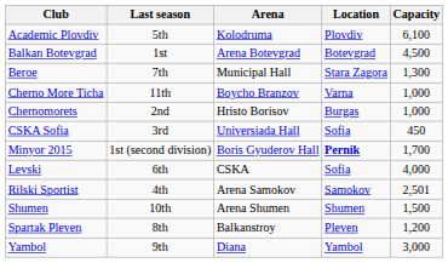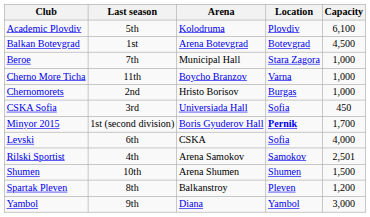 <table class="wikitable sortable" style="text-align:center;">
 <tr>
 <th>Club</th>
 <th>Last season</th>
 <th>Arena</th>
 <th>Location</th>
 <th>Capacity</th>
 </tr>
 <tr>
 <td style="text-align:left;"><a href='#'>Academic Plovdiv</a></td>
 <td>5th</td>
 <td style="text-align:left;"><a href='#'>Kolodruma</a></td>
 <td align="left"><a href='#'>Plovdiv</a></td>
 <td>6,100</td>
 </tr>
 <tr>
 <td style="text-align:left;"><a href='#'>Balkan Botevgrad</a></td>
 <td>1st</td>
 <td style="text-align:left;"><a href='#'>Arena Botevgrad</a></td>
 <td align="left"><a href='#'>Botevgrad</a></td>
 <td>4,500</td>
 </tr>
 <tr>
 <td style="text-align:left;"><a href='#'>Beroe</a></td>
 <td>7th</td>
 <td style="text-align:left;">Municipal Hall</td>
 <td align="left"><a href='#'>Stara Zagora</a></td>
-<td>1,300</td>
+<td>1,000</td>
 </tr>
 <tr>
 <td style="text-align:left;"><a href='#'>Cherno More Ticha</a></td>
 <td>11th</td>
 <td style="text-align:left;"><a href='#'>Boycho Branzov</a></td>
 <td align="left"><a href='#'>Varna</a></td>
 <td>1,000</td>
 </tr>
 <tr>
 <td style="text-align:left;"><a href='#'>Chernomorets</a></td>
 <td>2nd</td>
 <td style="text-align:left;">Hristo Borisov</td>
 <td align="left"><a href='#'>Burgas</a></td>
 <td>1,000</td>
 </tr>
 <tr>
 <td style="text-align:left;"><a href='#'>CSKA Sofia</a></td>
 <td>3rd</td>
 <td style="text-align:left;"><a href='#'>Universiada Hall</a></td>
 <td align="left"><a href='#'>Sofia</a></td>
 <td>450</td>
 </tr>
 <tr>
 <td style="text-align:left;"><a href='#'>Minyor 2015</a></td>
 <td>1st (second division)</td>
 <td style="text-align:left;"><a href='#'>Boris Gyuderov Hall</a></td>
 <td align="left"><strong><a href='#'>Pernik</a></strong></td>
 <td>1,700</td>
 </tr>
 <tr>
 <td style="text-align:left;"><a href='#'>Levski</a></td>
 <td>6th</td>
 <td style="text-align:left;">CSKA</td>
 <td align="left"><a href='#'>Sofia</a></td>
 <td>4,000</td>
 </tr>
 <tr>
 <td style="text-align:left;"><a href='#'>Rilski Sportist</a></td>
 <td>4th</td>
 <td style="text-align:left;">Arena Samokov</td>
 <td align="left"><a href='#'>Samokov</a></td>
 <td>2,501</td>
 </tr>
 <tr>
 <td style="text-align:left;"><a href='#'>Shumen</a></td>
 <td>10th</td>
 <td style="text-align:left;">Arena Shumen</td>
 <td align="left"><a href='#'>Shumen</a></td>
 <td>1,500</td>
 </tr>
 <tr>
 <td style="text-align:left;"><a href='#'>Spartak Pleven</a></td>
 <td>8th</td>
 <td style="text-align:left;">Balkanstroy</td>
 <td align="left"><a href='#'>Pleven</a></td>
 <td>1,200</td>
 </tr>
 <tr>
 <td style="text-align:left;"><a href='#'>Yambol</a></td>
 <td>9th</td>
 <td style="text-align:left;"><a href='#'>Diana</a></td>
 <td align="left"><a href='#'>Yambol</a></td>
 <td>3,000</td>
 </tr>
 </table>
